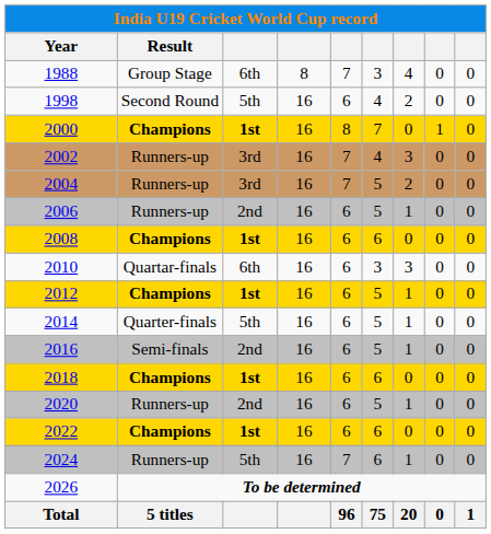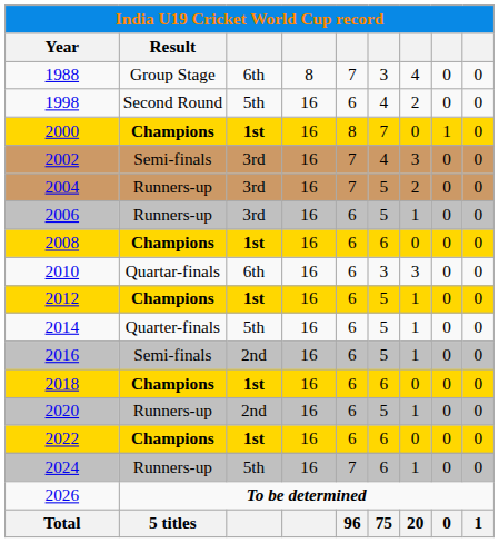 <table class="wikitable" style="font-size:90%; text-align:center;">
 <tr>
 <th style="background:#0889e6; color:#FF8800; text-align:center;" colspan=9>India U19 Cricket World Cup record</th>
 </tr>
 <tr>
 <th width="90">Year</th>
 <th>Result</th>
 <th width="40"></th>
 <th width="40"></th>
 <th width="20"></th>
 <th width="20"></th>
 <th width="20"></th>
 <th width="20"></th>
 <th width="20"></th>
 </tr>
 <tr>
 <td> <a href='#'>1988</a></td>
 <td>Group Stage</td>
 <td>6th</td>
 <td>8</td>
 <td>7</td>
 <td>3</td>
 <td>4</td>
 <td>0</td>
 <td>0</td>
 </tr>
 <tr>
 <td> <a href='#'>1998</a></td>
 <td>Second Round</td>
 <td>5th</td>
 <td>16</td>
 <td>6</td>
 <td>4</td>
 <td>2</td>
 <td>0</td>
 <td>0</td>
 </tr>
 <tr bgcolor=gold>
 <td> <a href='#'>2000</a></td>
 <td><strong>Champions</strong></td>
 <td><strong>1st</strong></td>
 <td>16</td>
 <td>8</td>
 <td>7</td>
 <td>0</td>
 <td>1</td>
 <td>0</td>
 </tr>
 <tr |- bgcolor=cc9966>
 <td> <a href='#'>2002</a></td>
-<td>Runners-up</td>
+<td>Semi-finals</td>
 <td>3rd</td>
 <td>16</td>
 <td>7</td>
 <td>4</td>
 <td>3</td>
 <td>0</td>
 <td>0</td>
 </tr>
 <tr bgcolor=cc9966>
 <td> <a href='#'>2004</a></td>
 <td>Runners-up</td>
 <td>3rd</td>
 <td>16</td>
 <td>7</td>
 <td>5</td>
 <td>2</td>
 <td>0</td>
 <td>0</td>
 </tr>
 <tr bgcolor=silver>
 <td> <a href='#'>2006</a></td>
 <td>Runners-up</td>
-<td>2nd</td>
+<td>3rd</td>
 <td>16</td>
 <td>6</td>
 <td>5</td>
 <td>1</td>
 <td>0</td>
 <td>0</td>
 </tr>
 <tr bgcolor=gold>
 <td> <a href='#'>2008</a></td>
 <td><strong>Champions</strong></td>
 <td><strong>1st</strong></td>
 <td>16</td>
 <td>6</td>
 <td>6</td>
 <td>0</td>
 <td>0</td>
 <td>0</td>
 </tr>
 <tr>
 <td> <a href='#'>2010</a></td>
 <td>Quartar-finals</td>
 <td>6th</td>
 <td>16</td>
 <td>6</td>
 <td>3</td>
 <td>3</td>
 <td>0</td>
 <td>0</td>
 </tr>
 <tr bgcolor=gold>
 <td> <a href='#'>2012</a></td>
 <td><strong>Champions</strong></td>
 <td><strong>1st</strong></td>
 <td>16</td>
 <td>6</td>
 <td>5</td>
 <td>1</td>
 <td>0</td>
 <td>0</td>
 </tr>
 <tr>
 <td> <a href='#'>2014</a></td>
 <td>Quarter-finals</td>
 <td>5th</td>
 <td>16</td>
 <td>6</td>
 <td>5</td>
 <td>1</td>
 <td>0</td>
 <td>0</td>
 </tr>
 <tr bgcolor=silver>
 <td> <a href='#'>2016</a></td>
 <td>Semi-finals</td>
 <td>2nd</td>
 <td>16</td>
 <td>6</td>
 <td>5</td>
 <td>1</td>
 <td>0</td>
 <td>0</td>
 </tr>
 <tr bgcolor=gold>
 <td> <a href='#'>2018</a></td>
 <td><strong>Champions</strong></td>
 <td><strong>1st</strong></td>
 <td>16</td>
 <td>6</td>
 <td>6</td>
 <td>0</td>
 <td>0</td>
 <td>0</td>
 </tr>
 <tr |- bgcolor=silver>
 <td> <a href='#'>2020</a></td>
 <td>Runners-up</td>
 <td>2nd</td>
 <td>16</td>
 <td>6</td>
 <td>5</td>
 <td>1</td>
 <td>0</td>
 <td>0</td>
 </tr>
 <tr bgcolor=gold>
 <td> <a href='#'>2022</a></td>
 <td><strong>Champions</strong></td>
 <td><strong>1st</strong></td>
 <td>16</td>
 <td>6</td>
 <td>6</td>
 <td>0</td>
 <td>0</td>
 <td>0</td>
 </tr>
 <tr>
 </tr>
 <tr bgcolor=silver>
 <td> <a href='#'>2024</a></td>
 <td>Runners-up</td>
 <td>5th</td>
 <td>16</td>
 <td>7</td>
 <td>6</td>
 <td>1</td>
 <td>0</td>
 <td>0</td>
 </tr>
 <tr>
 <td> <a href='#'>2026</a></td>
 <td colspan="9"><strong> <em>To be determined</em> </strong></td>
 </tr>
 <tr>
 <th>Total</th>
 <th><strong>5 titles</strong></th>
 <th></th>
 <th></th>
 <th>96</th>
 <th>75</th>
 <th>20</th>
 <th>0</th>
 <th>1</th>
 </tr>
 </table>
